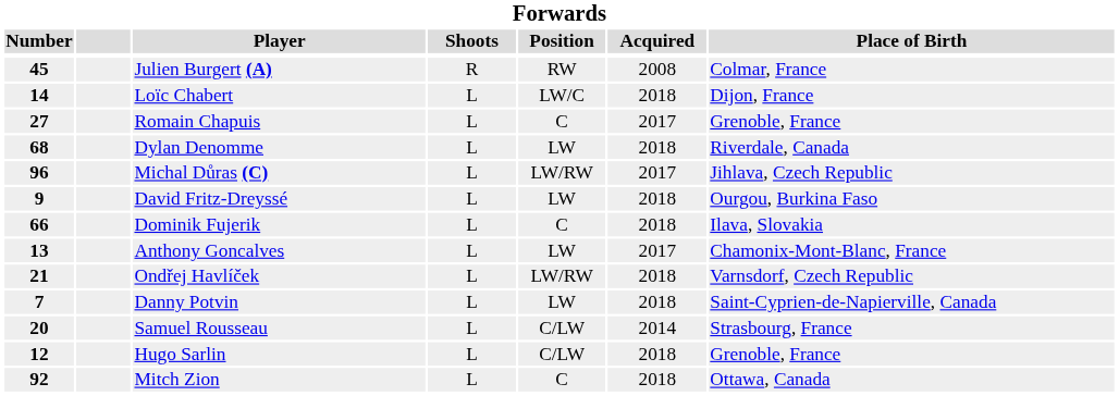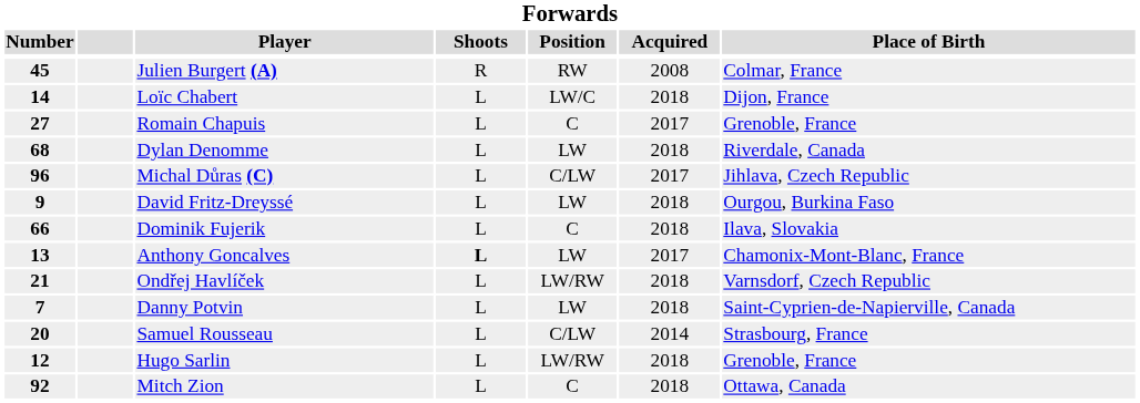 <table width=75%>
 <tr>
 <th colspan=7><big>Forwards</big></th>
 </tr>
 <tr bgcolor="#dddddd">
 <th width=5%>Number</th>
 <th width=5%></th>
 <th !width=15%>Player</th>
 <th width=8%>Shoots</th>
 <th width=8%>Position</th>
 <th width=9%>Acquired</th>
 <th width=37%>Place of Birth</th>
 </tr>
 <tr>
 </tr>
 <tr bgcolor="#eeeeee">
 <td align=center><strong>45</strong></td>
 <td align=center></td>
 <td><a href='#'>Julien Burgert</a> <a href='#'><strong>(A)</strong></a></td>
 <td align=center>R</td>
 <td align=center>RW</td>
 <td align=center>2008</td>
 <td><a href='#'>Colmar</a>, <a href='#'>France</a></td>
 </tr>
 <tr bgcolor="#eeeeee">
 <td align=center><strong>14</strong></td>
 <td align=center></td>
 <td><a href='#'>Loïc Chabert</a></td>
 <td align=center>L</td>
 <td align=center>LW/C</td>
 <td align=center>2018</td>
 <td><a href='#'>Dijon</a>, <a href='#'>France</a></td>
 </tr>
 <tr bgcolor="#eeeeee">
 <td align=center><strong>27</strong></td>
 <td align=center></td>
 <td><a href='#'>Romain Chapuis</a></td>
 <td align=center>L</td>
 <td align=center>C</td>
 <td align=center>2017</td>
 <td><a href='#'>Grenoble</a>, <a href='#'>France</a></td>
 </tr>
 <tr bgcolor="#eeeeee">
 <td align=center><strong>68</strong></td>
 <td align=center></td>
 <td><a href='#'>Dylan Denomme</a></td>
 <td align=center>L</td>
 <td align=center>LW</td>
 <td align=center>2018</td>
 <td><a href='#'>Riverdale</a>, <a href='#'>Canada</a></td>
 </tr>
 <tr bgcolor="#eeeeee">
 <td align=center><strong>96</strong></td>
 <td align=center></td>
 <td><a href='#'>Michal Důras</a> <a href='#'><strong>(C)</strong></a></td>
 <td align=center>L</td>
-<td align=center>LW/RW</td>
+<td align=center>C/LW</td>
 <td align=center>2017</td>
 <td><a href='#'>Jihlava</a>, <a href='#'>Czech Republic</a></td>
 </tr>
 <tr bgcolor="#eeeeee">
 <td align=center><strong>9</strong></td>
 <td align=center></td>
 <td><a href='#'>David Fritz-Dreyssé</a></td>
 <td align=center>L</td>
 <td align=center>LW</td>
 <td align=center>2018</td>
 <td><a href='#'>Ourgou</a>, <a href='#'>Burkina Faso</a></td>
 </tr>
 <tr bgcolor="#eeeeee">
 <td align=center><strong>66</strong></td>
 <td align=center></td>
 <td><a href='#'>Dominik Fujerik</a></td>
 <td align=center>L</td>
 <td align=center>C</td>
 <td align=center>2018</td>
 <td><a href='#'>Ilava</a>, <a href='#'>Slovakia</a></td>
 </tr>
 <tr bgcolor="#eeeeee">
 <td align=center><strong>13</strong></td>
 <td align=center></td>
 <td><a href='#'>Anthony Goncalves</a></td>
-<td align=center>L</td>
+<td align=center><strong>L</strong></td>
 <td align=center>LW</td>
 <td align=center>2017</td>
 <td><a href='#'>Chamonix-Mont-Blanc</a>, <a href='#'>France</a></td>
 </tr>
 <tr bgcolor="#eeeeee">
 <td align=center><strong>21</strong></td>
 <td align=center></td>
 <td><a href='#'>Ondřej Havlíček</a></td>
 <td align=center>L</td>
 <td align=center>LW/RW</td>
 <td align=center>2018</td>
 <td><a href='#'>Varnsdorf</a>, <a href='#'>Czech Republic</a></td>
 </tr>
 <tr bgcolor="#eeeeee">
 <td align=center><strong>7</strong></td>
 <td align=center></td>
 <td><a href='#'>Danny Potvin</a></td>
 <td align=center>L</td>
 <td align=center>LW</td>
 <td align=center>2018</td>
 <td><a href='#'>Saint-Cyprien-de-Napierville</a>, <a href='#'>Canada</a></td>
 </tr>
 <tr bgcolor="#eeeeee">
 <td align=center><strong>20</strong></td>
 <td align=center></td>
 <td><a href='#'>Samuel Rousseau</a></td>
 <td align=center>L</td>
 <td align=center>C/LW</td>
 <td align=center>2014</td>
 <td><a href='#'>Strasbourg</a>, <a href='#'>France</a></td>
 </tr>
 <tr bgcolor="#eeeeee">
 <td align=center><strong>12</strong></td>
 <td align=center></td>
 <td><a href='#'>Hugo Sarlin</a></td>
 <td align=center>L</td>
-<td align=center>C/LW</td>
+<td align=center>LW/RW</td>
 <td align=center>2018</td>
 <td><a href='#'>Grenoble</a>, <a href='#'>France</a></td>
 </tr>
 <tr bgcolor="#eeeeee">
 <td align=center><strong>92</strong></td>
 <td align=center></td>
 <td><a href='#'>Mitch Zion</a></td>
 <td align=center>L</td>
 <td align=center>C</td>
 <td align=center>2018</td>
 <td><a href='#'>Ottawa</a>, <a href='#'>Canada</a></td>
 </tr>
 </table>
